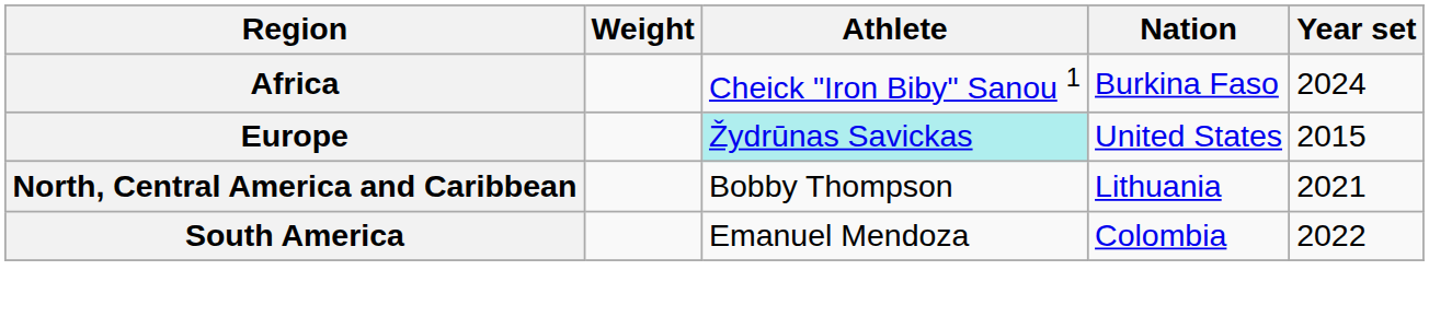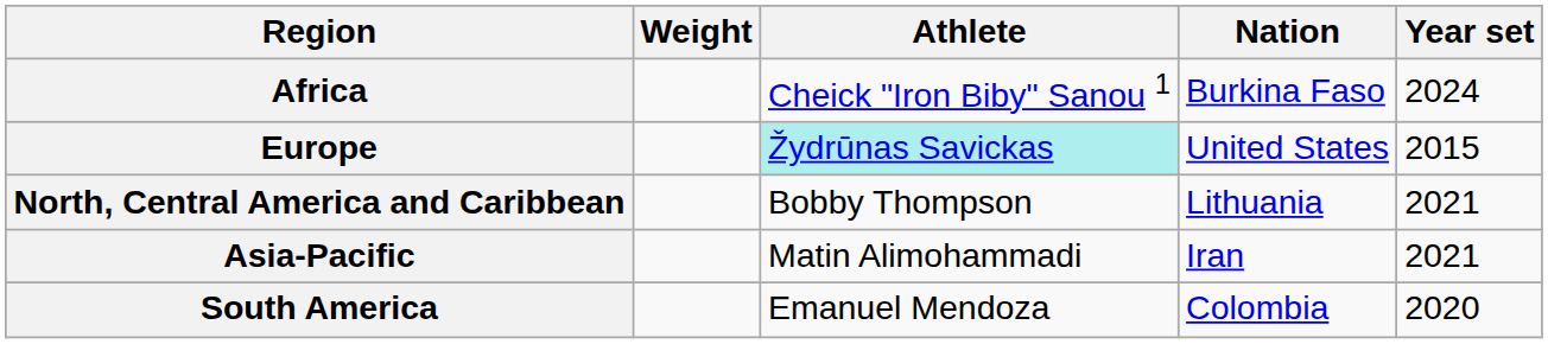 <table class="wikitable">
 <tr>
 <th>Region</th>
 <th>Weight</th>
 <th>Athlete</th>
 <th>Nation</th>
 <th>Year set</th>
 </tr>
 <tr>
 <th>Africa</th>
 <td></td>
 <td><a href='#'>Cheick "Iron Biby" Sanou</a> <sup>1</sup></td>
 <td> <a href='#'>Burkina Faso</a></td>
 <td>2024</td>
 </tr>
 <tr>
 <th>Europe</th>
 <td></td>
 <td style="background: paleturquoise;"><a href='#'>Žydrūnas Savickas</a></td>
 <td> <a href='#'>United States</a></td>
 <td>2015</td>
 </tr>
 <tr>
 <th>North, Central America and Caribbean</th>
 <td></td>
 <td>Bobby Thompson</td>
 <td> <a href='#'>Lithuania</a></td>
 <td>2021</td>
 </tr>
 <tr>
+<th>Asia-Pacific</th>
+<td></td>
+<td>Matin Alimohammadi</td>
+<td> <a href='#'>Iran</a></td>
+<td>2021</td>
+</tr>
+<tr>
 <th>South America</th>
 <td></td>
 <td>Emanuel Mendoza</td>
 <td> <a href='#'>Colombia</a></td>
-<td>2022</td>
+<td>2020</td>
 </tr>
 </table>
